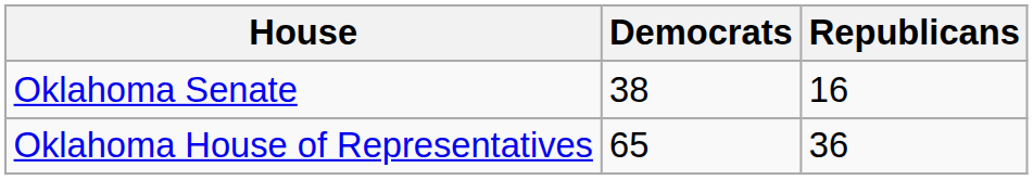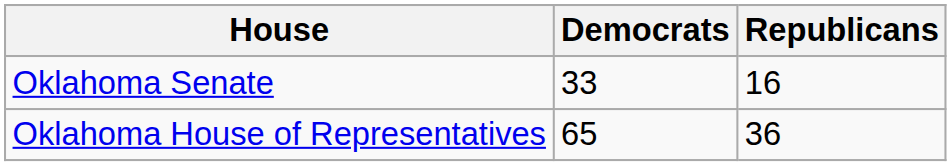 <table class=wikitable>
 <tr>
 <th>House</th>
 <th>Democrats</th>
 <th>Republicans</th>
 </tr>
 <tr>
 <td><a href='#'>Oklahoma Senate</a></td>
-<td>38</td>
+<td>33</td>
 <td>16</td>
 </tr>
 <tr>
 <td><a href='#'>Oklahoma House of Representatives</a></td>
 <td>65</td>
 <td>36</td>
 </tr>
 </table>
